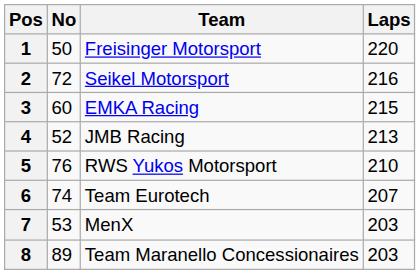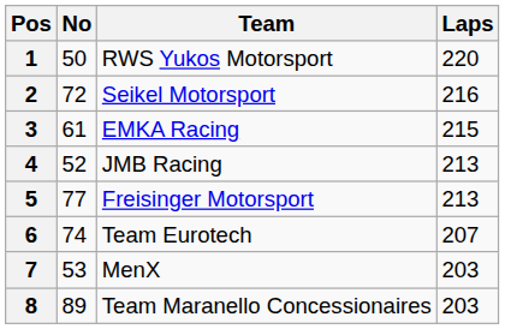 <table class="wikitable" style="font-size: 95%;">
 <tr>
 <th>Pos</th>
 <th>No</th>
 <th>Team</th>
 <th>Laps</th>
 </tr>
 <tr>
 <th>1</th>
 <td>50</td>
-<td> <a href='#'>Freisinger Motorsport</a></td>
+<td> RWS <a href='#'>Yukos</a> Motorsport</td>
 <td>220</td>
 </tr>
 <tr>
 <th>2</th>
 <td>72</td>
 <td> <a href='#'>Seikel Motorsport</a></td>
 <td>216</td>
 </tr>
 <tr>
 <th>3</th>
-<td>60</td>
+<td>61</td>
 <td> <a href='#'>EMKA Racing</a></td>
 <td>215</td>
 </tr>
 <tr>
 <th>4</th>
 <td>52</td>
 <td> JMB Racing</td>
 <td>213</td>
 </tr>
 <tr>
 <th>5</th>
-<td>76</td>
-<td> RWS <a href='#'>Yukos</a> Motorsport</td>
-<td>210</td>
+<td>77</td>
+<td> <a href='#'>Freisinger Motorsport</a></td>
+<td>213</td>
 </tr>
 <tr>
 <th>6</th>
 <td>74</td>
 <td> Team Eurotech</td>
 <td>207</td>
 </tr>
 <tr>
 <th>7</th>
 <td>53</td>
 <td> MenX</td>
 <td>203</td>
 </tr>
 <tr>
 <th>8</th>
 <td>89</td>
 <td> Team Maranello Concessionaires</td>
 <td>203</td>
 </tr>
 </table>
